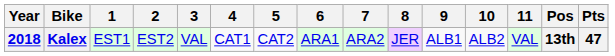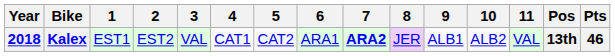 <table class="wikitable" style="text-align:center">
 <tr>
 <th>Year</th>
 <th>Bike</th>
 <th>1</th>
 <th>2</th>
 <th>3</th>
 <th>4</th>
 <th>5</th>
 <th>6</th>
 <th>7</th>
 <th>8</th>
 <th>9</th>
 <th>10</th>
 <th>11</th>
 <th>Pos</th>
 <th>Pts</th>
 </tr>
 <tr>
 <th><a href='#'>2018</a></th>
 <th><a href='#'>Kalex</a></th>
 <td style="background:#dfffdf;"><a href='#'>EST1</a><br></td>
 <td style="background:#dfffdf;"><a href='#'>EST2</a><br></td>
 <td style="background:#dfffdf;"><a href='#'>VAL</a><br></td>
 <td><a href='#'>CAT1</a></td>
 <td><a href='#'>CAT2</a></td>
 <td style="background:#dfffdf;"><a href='#'>ARA1</a><br></td>
-<td style="background:#dfffdf;"><a href='#'>ARA2</a><br></td>
+<td style="background:#dfffdf;"><strong><a href='#'>ARA2</a><br></strong></td>
 <td style="background:#efcfff;"><a href='#'>JER</a><br></td>
 <td><a href='#'>ALB1</a></td>
 <td><a href='#'>ALB2</a></td>
 <td style="background:#dfffdf;"><a href='#'>VAL</a><br></td>
 <th>13th</th>
-<th>47</th>
+<th>46</th>
 </tr>
 </table>
